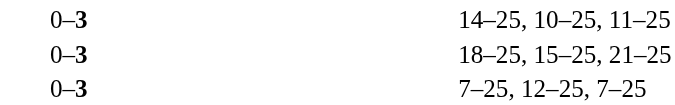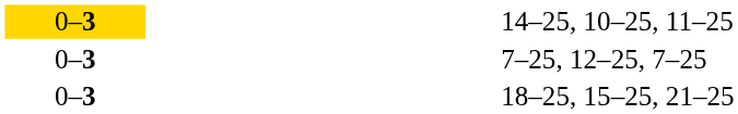 <table>
 <tr>
 <th width=200></th>
 <th width=80></th>
 <th width=200></th>
 <th width=220></th>
 </tr>
 <tr>
 <td align=right></td>
-<td align=center>0–<strong>3</strong></td>
+<td align=center style="background: gold;">0–<strong>3</strong></td>
 <td><strong></strong></td>
 <td>14–25, 10–25, 11–25</td>
 </tr>
 <tr>
 <td align=right></td>
 <td align=center>0–<strong>3</strong></td>
 <td><strong></strong></td>
-<td>18–25, 15–25, 21–25</td>
+<td>7–25, 12–25, 7–25</td>
 </tr>
 <tr>
 <td align=right></td>
 <td align=center>0–<strong>3</strong></td>
 <td><strong></strong></td>
-<td>7–25, 12–25, 7–25</td>
+<td>18–25, 15–25, 21–25</td>
 </tr>
 </table>
